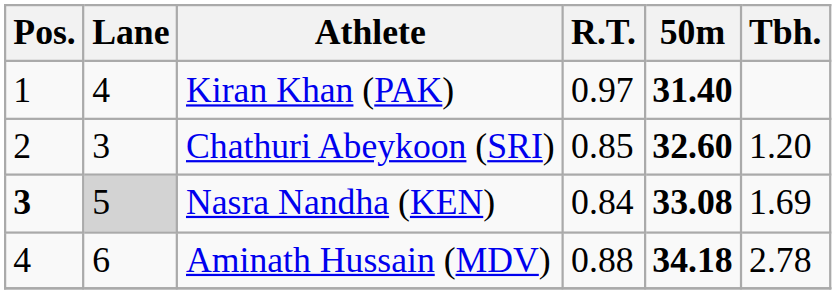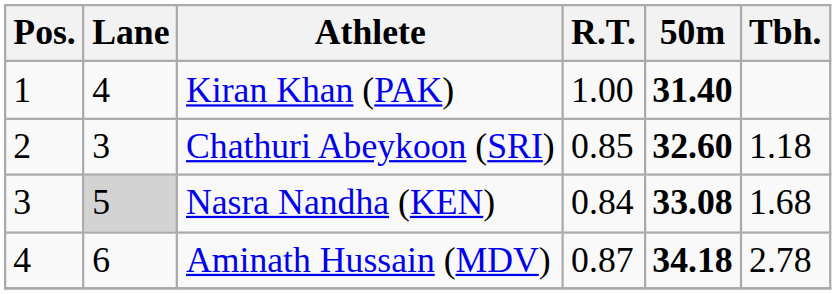 <table class="wikitable">
 <tr>
 <th>Pos.</th>
 <th>Lane</th>
 <th>Athlete</th>
 <th>R.T.</th>
 <th>50m</th>
 <th>Tbh.</th>
 </tr>
 <tr>
 <td>1</td>
 <td>4</td>
 <td> <a href='#'>Kiran Khan</a> (<a href='#'>PAK</a>)</td>
-<td>0.97</td>
+<td>1.00</td>
 <td><strong>31.40</strong></td>
 <td> </td>
 </tr>
 <tr>
 <td>2</td>
 <td>3</td>
 <td> <a href='#'>Chathuri Abeykoon</a> (<a href='#'>SRI</a>)</td>
 <td>0.85</td>
 <td><strong>32.60</strong></td>
-<td>1.20</td>
+<td>1.18</td>
 </tr>
 <tr>
-<td><strong>3</strong></td>
+<td>3</td>
 <td style="background: lightgrey;">5</td>
 <td> <a href='#'>Nasra Nandha</a> (<a href='#'>KEN</a>)</td>
 <td>0.84</td>
 <td><strong>33.08</strong></td>
-<td>1.69</td>
+<td>1.68</td>
 </tr>
 <tr>
 <td>4</td>
 <td>6</td>
 <td> <a href='#'>Aminath Hussain</a> (<a href='#'>MDV</a>)</td>
-<td>0.88</td>
+<td>0.87</td>
 <td><strong>34.18</strong></td>
 <td>2.78</td>
 </tr>
 <tr>
 </tr>
 </table>
